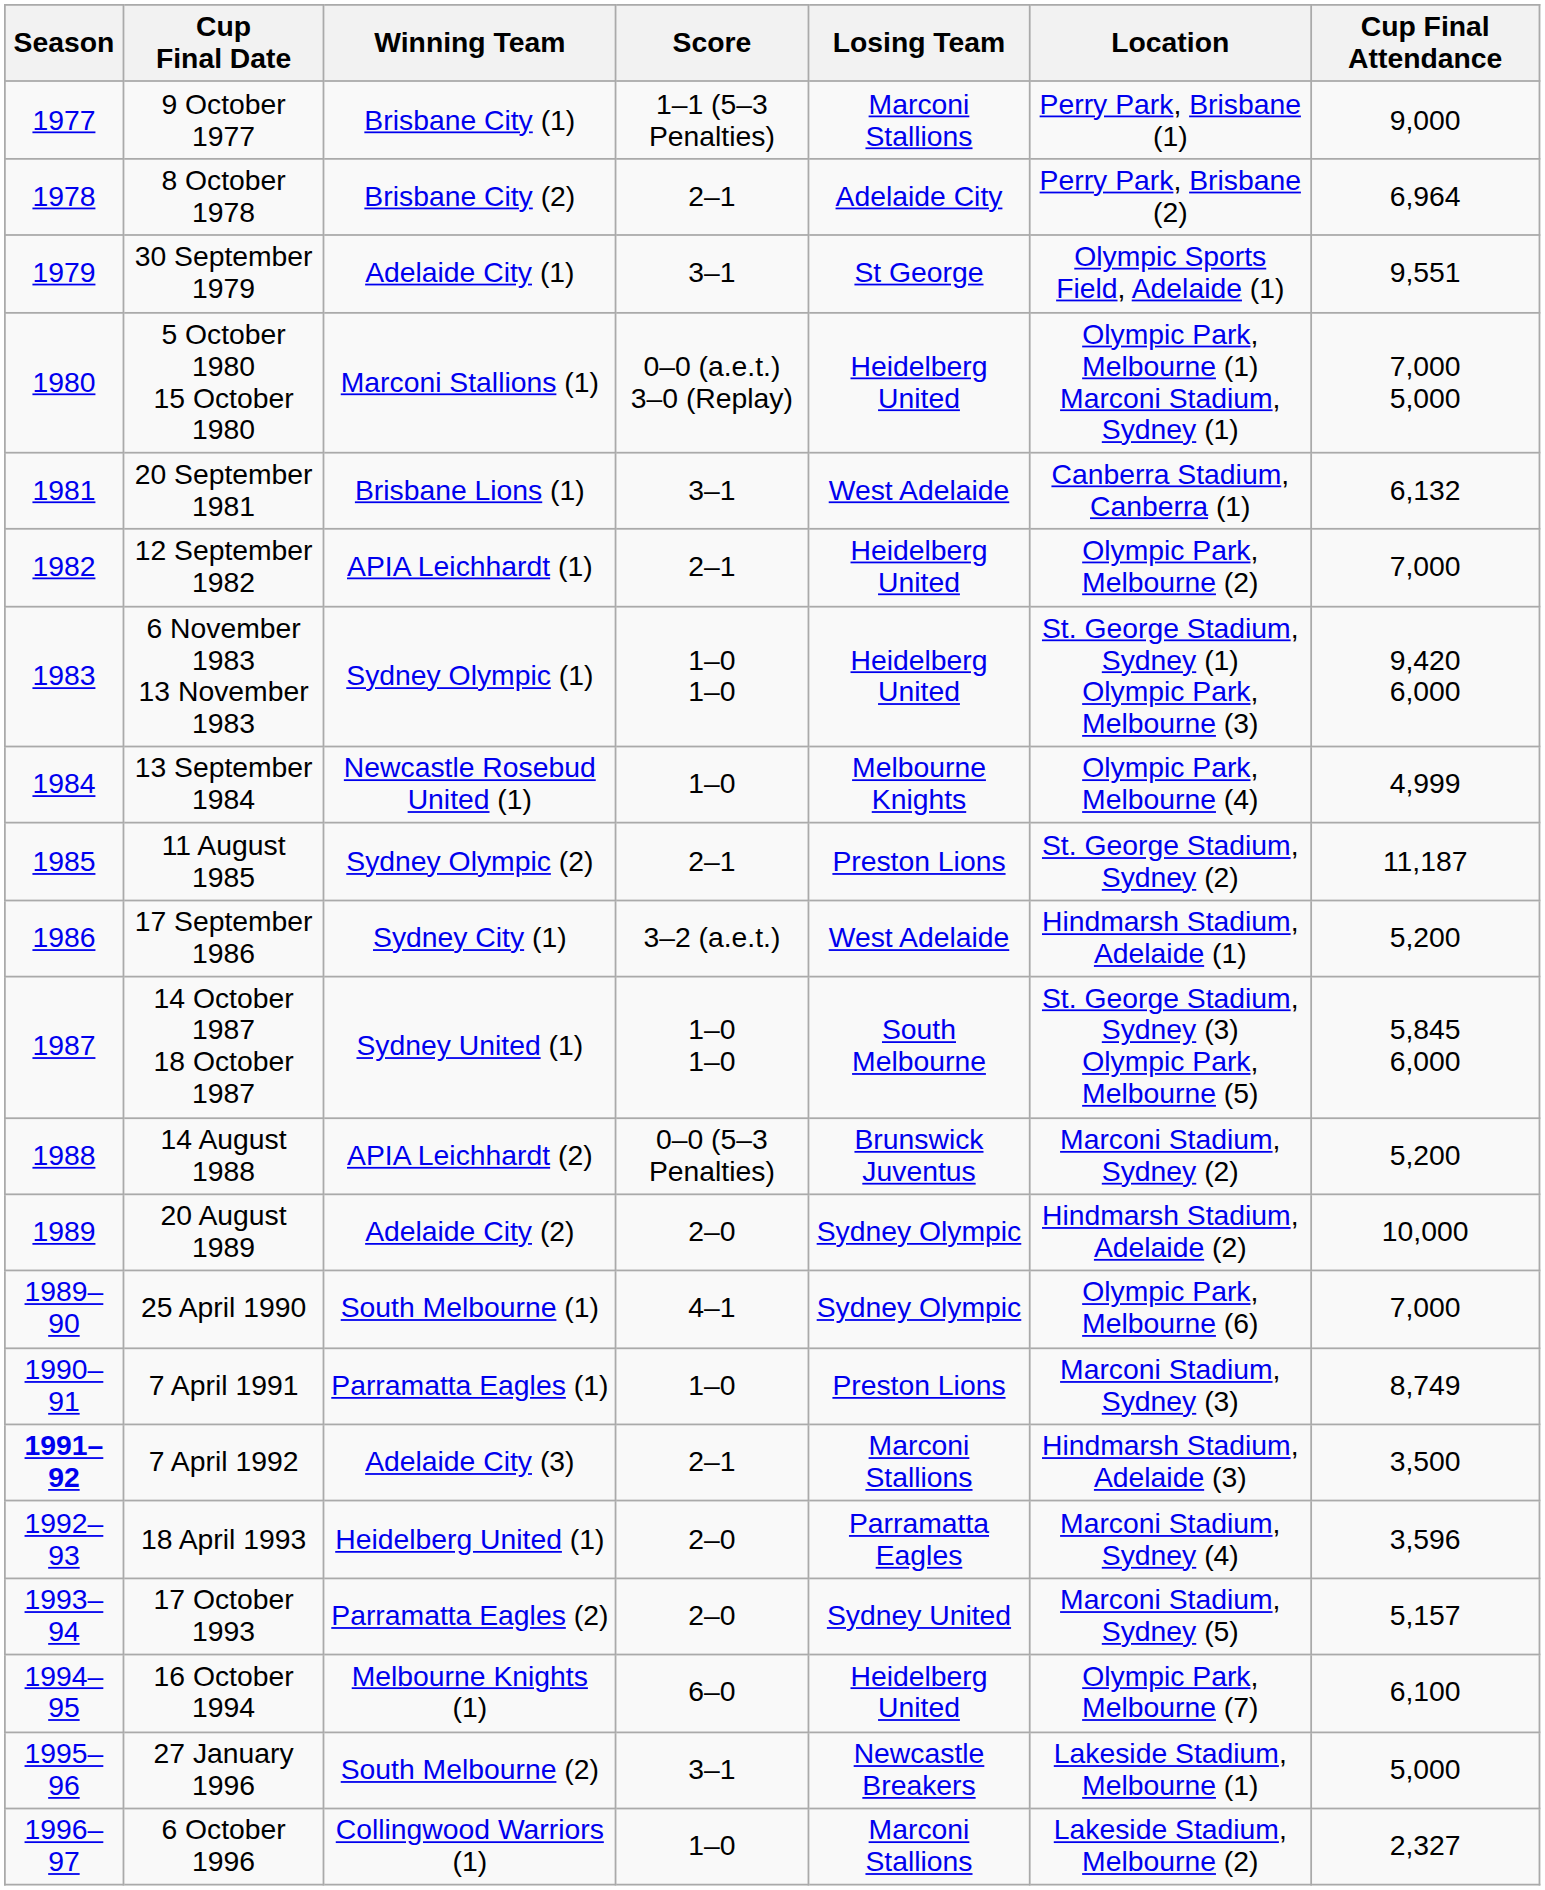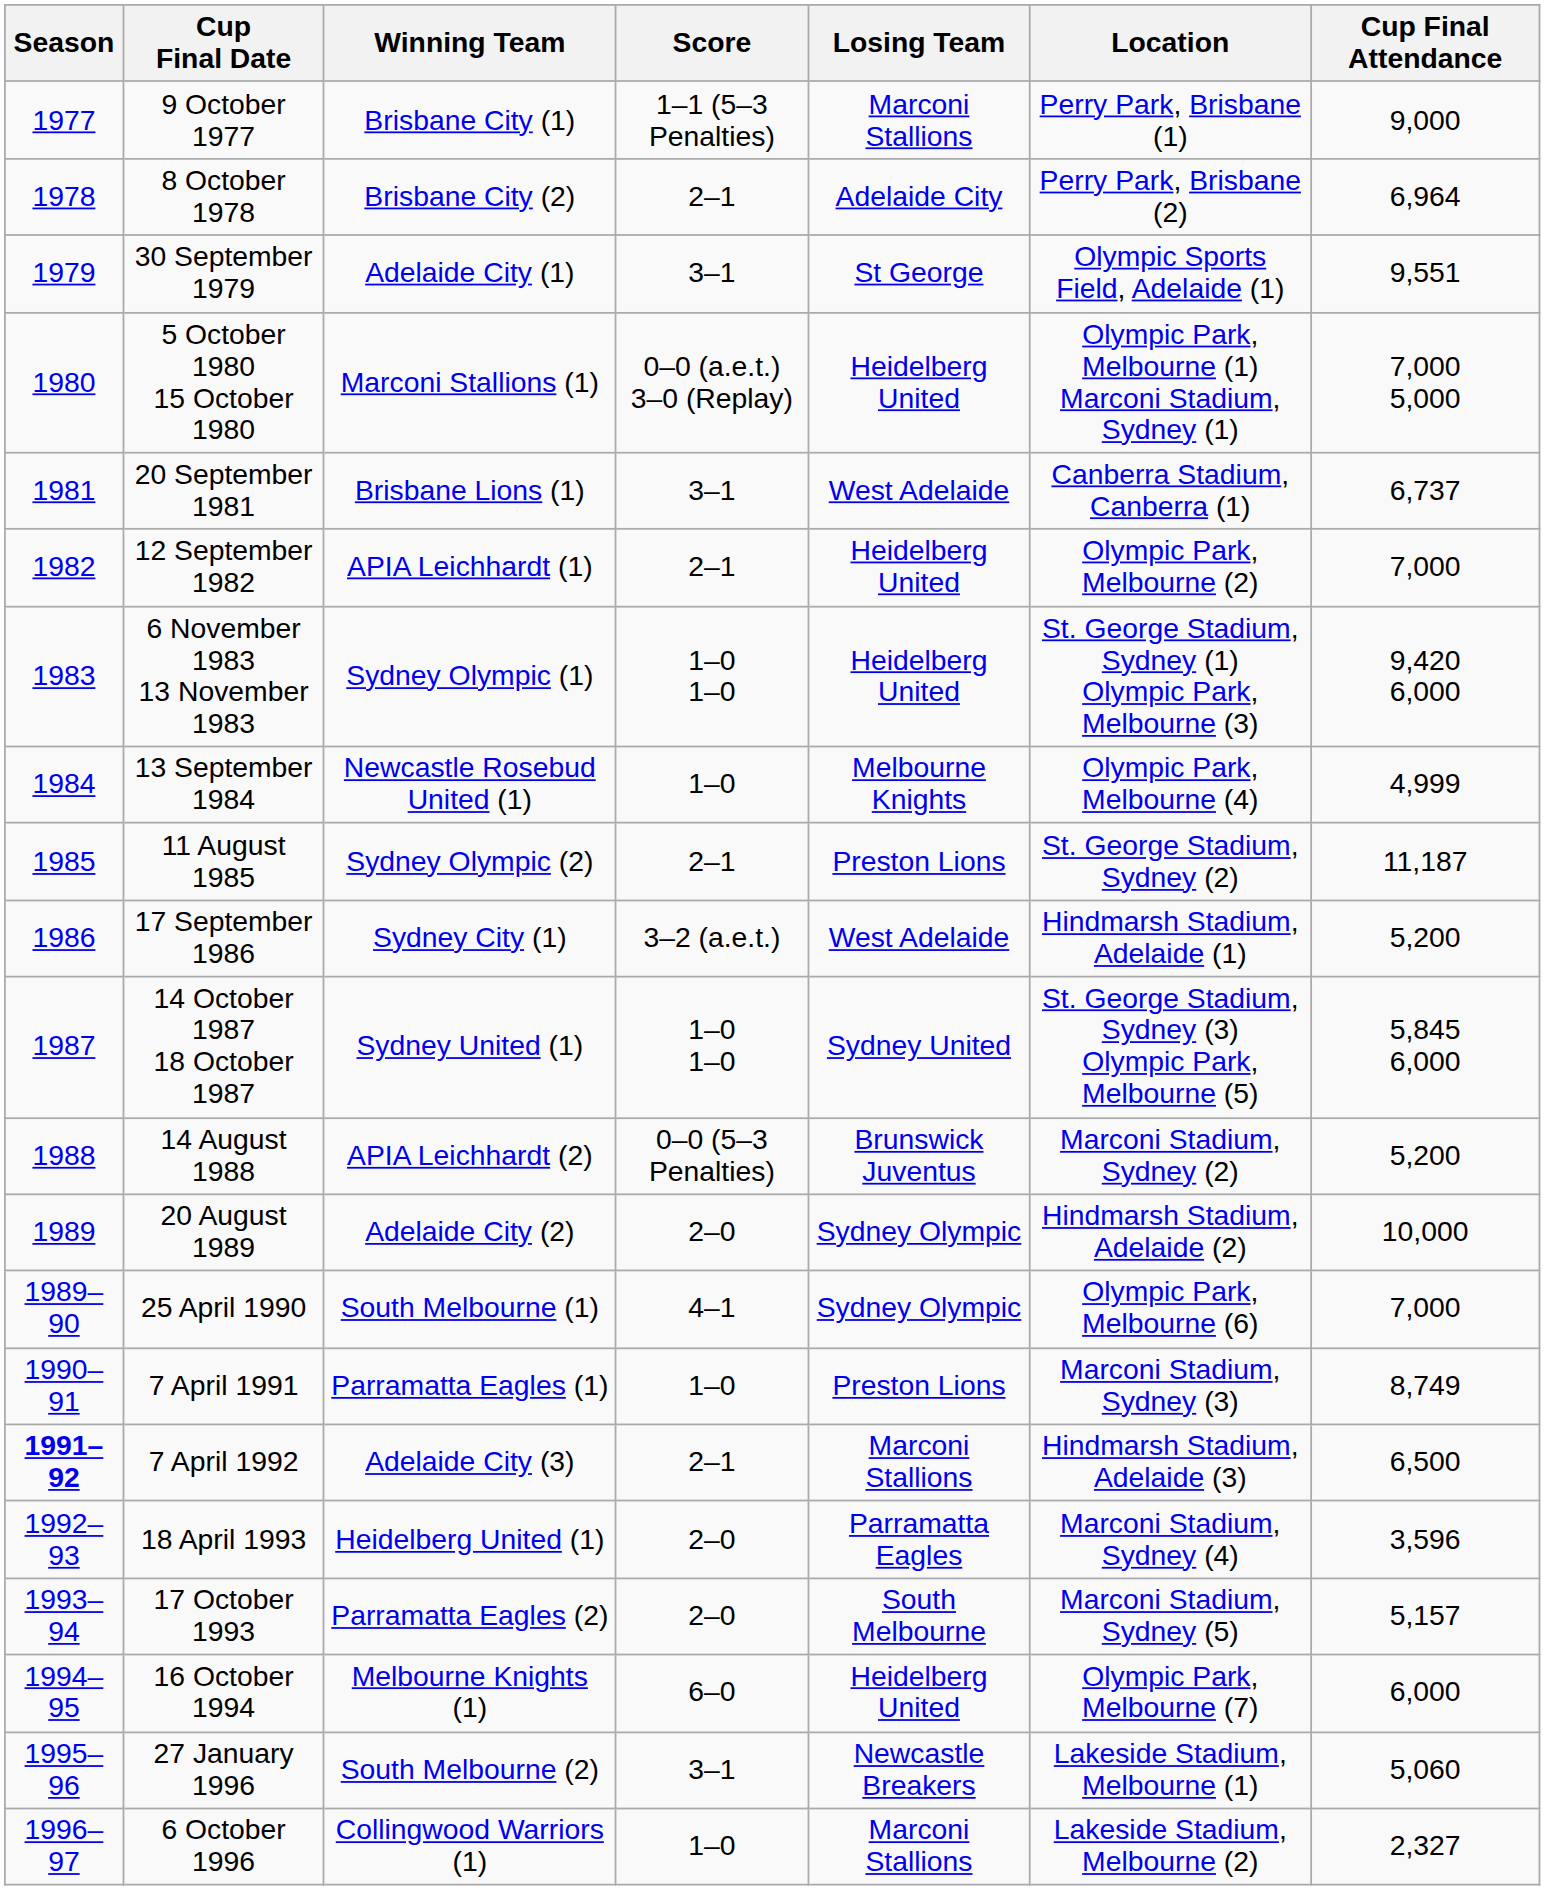 <table class="wikitable" style="text-align: center;">
 <tr>
 <th>Season</th>
 <th>Cup Final Date</th>
 <th>Winning Team</th>
 <th>Score</th>
 <th>Losing Team</th>
 <th>Location</th>
 <th>Cup Final Attendance</th>
 </tr>
 <tr>
 <td><a href='#'>1977</a></td>
 <td>9 October 1977</td>
 <td>  <a href='#'>Brisbane City</a> (1)</td>
 <td>1–1  (5–3 Penalties)</td>
 <td>  <a href='#'>Marconi Stallions</a></td>
 <td><a href='#'>Perry Park</a>, <a href='#'>Brisbane</a> (1)</td>
 <td>9,000</td>
 </tr>
 <tr>
 <td><a href='#'>1978</a></td>
 <td>8 October 1978</td>
 <td>  <a href='#'>Brisbane City</a> (2)</td>
 <td>2–1</td>
 <td> <a href='#'>Adelaide City</a></td>
 <td><a href='#'>Perry Park</a>,  <a href='#'>Brisbane</a> (2)</td>
 <td>6,964</td>
 </tr>
 <tr>
 <td><a href='#'>1979</a></td>
 <td>30 September 1979</td>
 <td> <a href='#'>Adelaide City</a> (1)</td>
 <td>3–1</td>
 <td> <a href='#'>St George</a></td>
 <td><a href='#'>Olympic Sports Field</a>, <a href='#'>Adelaide</a> (1)</td>
 <td>9,551</td>
 </tr>
 <tr>
 <td><a href='#'>1980</a></td>
 <td>5 October 1980 <br> 15 October 1980</td>
 <td>  <a href='#'>Marconi Stallions</a> (1)</td>
 <td>0–0 (a.e.t.) <br> 3–0 (Replay)</td>
 <td> <a href='#'>Heidelberg United</a></td>
 <td><a href='#'>Olympic Park</a>, <a href='#'>Melbourne</a> (1) <br> <a href='#'>Marconi Stadium</a>, <a href='#'>Sydney</a> (1)</td>
 <td>7,000 <br> 5,000</td>
 </tr>
 <tr>
 <td><a href='#'>1981</a></td>
 <td>20 September 1981</td>
 <td> <a href='#'>Brisbane Lions</a> (1)</td>
 <td>3–1</td>
 <td> <a href='#'>West Adelaide</a></td>
 <td><a href='#'>Canberra Stadium</a>, <a href='#'>Canberra</a> (1)</td>
-<td>6,132</td>
+<td>6,737</td>
 </tr>
 <tr>
 <td><a href='#'>1982</a></td>
 <td>12 September 1982</td>
 <td> <a href='#'>APIA Leichhardt</a> (1)</td>
 <td>2–1</td>
 <td> <a href='#'>Heidelberg United</a></td>
 <td><a href='#'>Olympic Park</a>, <a href='#'>Melbourne</a> (2)</td>
 <td>7,000</td>
 </tr>
 <tr>
 <td><a href='#'>1983</a></td>
 <td>6 November 1983 <br> 13 November 1983</td>
 <td> <a href='#'>Sydney Olympic</a> (1)</td>
 <td>1–0 <br> 1–0</td>
 <td> <a href='#'>Heidelberg United</a></td>
 <td><a href='#'>St. George Stadium</a>, <a href='#'>Sydney</a> (1)  <br> <a href='#'>Olympic Park</a>, <a href='#'>Melbourne</a> (3)</td>
 <td>9,420 <br> 6,000</td>
 </tr>
 <tr>
 <td><a href='#'>1984</a></td>
 <td>13 September 1984</td>
 <td> <a href='#'>Newcastle Rosebud United</a> (1)</td>
 <td>1–0</td>
 <td> <a href='#'>Melbourne Knights</a></td>
 <td><a href='#'>Olympic Park</a>, <a href='#'>Melbourne</a> (4)</td>
 <td>4,999</td>
 </tr>
 <tr>
 <td><a href='#'>1985</a></td>
 <td>11 August 1985</td>
 <td> <a href='#'>Sydney Olympic</a> (2)</td>
 <td>2–1</td>
 <td> <a href='#'>Preston Lions</a></td>
 <td><a href='#'>St. George Stadium</a>, <a href='#'>Sydney</a> (2)</td>
 <td>11,187</td>
 </tr>
 <tr>
 <td><a href='#'>1986</a></td>
 <td>17 September 1986</td>
 <td> <a href='#'>Sydney City</a> (1)</td>
 <td>3–2 (a.e.t.)</td>
 <td> <a href='#'>West Adelaide</a></td>
 <td><a href='#'>Hindmarsh Stadium</a>, <a href='#'>Adelaide</a> (1)</td>
 <td>5,200</td>
 </tr>
 <tr>
 <td><a href='#'>1987</a></td>
 <td>14 October 1987 <br> 18 October 1987</td>
 <td> <a href='#'>Sydney United</a>  (1)</td>
 <td>1–0 <br> 1–0</td>
-<td> <a href='#'>South Melbourne</a></td>
+<td> <a href='#'>Sydney United</a></td>
 <td><a href='#'>St. George Stadium</a>, <a href='#'>Sydney</a> (3)  <br> <a href='#'>Olympic Park</a>, <a href='#'>Melbourne</a> (5)</td>
 <td>5,845 <br> 6,000</td>
 </tr>
 <tr>
 <td><a href='#'>1988</a></td>
 <td>14 August 1988</td>
 <td> <a href='#'>APIA Leichhardt</a> (2)</td>
 <td>0–0  (5–3 Penalties)</td>
 <td> <a href='#'>Brunswick Juventus</a></td>
 <td><a href='#'>Marconi Stadium</a>, <a href='#'>Sydney</a> (2)</td>
 <td>5,200</td>
 </tr>
 <tr>
 <td><a href='#'>1989</a></td>
 <td>20 August 1989</td>
 <td> <a href='#'>Adelaide City</a> (2)</td>
 <td>2–0</td>
 <td> <a href='#'>Sydney Olympic</a></td>
 <td><a href='#'>Hindmarsh Stadium</a>, <a href='#'>Adelaide</a> (2)</td>
 <td>10,000</td>
 </tr>
 <tr>
 <td><a href='#'>1989–90</a></td>
 <td>25 April 1990</td>
 <td> <a href='#'>South Melbourne</a> (1)</td>
 <td>4–1</td>
 <td> <a href='#'>Sydney Olympic</a></td>
 <td><a href='#'>Olympic Park</a>, <a href='#'>Melbourne</a> (6)</td>
 <td>7,000</td>
 </tr>
 <tr>
 <td><a href='#'>1990–91</a></td>
 <td>7 April 1991</td>
 <td> <a href='#'>Parramatta Eagles</a> (1)</td>
 <td>1–0</td>
 <td> <a href='#'>Preston Lions</a></td>
 <td><a href='#'>Marconi Stadium</a>, <a href='#'>Sydney</a> (3)</td>
 <td>8,749</td>
 </tr>
 <tr>
 <td><strong><a href='#'>1991–92</a></strong></td>
 <td>7 April 1992</td>
 <td> <a href='#'>Adelaide City</a> (3)</td>
 <td>2–1</td>
 <td> <a href='#'>Marconi Stallions</a></td>
 <td><a href='#'>Hindmarsh Stadium</a>, <a href='#'>Adelaide</a> (3)</td>
-<td>3,500</td>
+<td>6,500</td>
 </tr>
 <tr>
 <td><a href='#'>1992–93</a></td>
 <td>18 April 1993</td>
 <td> <a href='#'>Heidelberg United</a> (1)</td>
 <td>2–0</td>
 <td> <a href='#'>Parramatta Eagles</a></td>
 <td><a href='#'>Marconi Stadium</a>, <a href='#'>Sydney</a> (4)</td>
 <td>3,596</td>
 </tr>
 <tr>
 <td><a href='#'>1993–94</a></td>
 <td>17 October 1993</td>
 <td> <a href='#'>Parramatta Eagles</a> (2)</td>
 <td>2–0</td>
-<td> <a href='#'>Sydney United</a></td>
+<td> <a href='#'>South Melbourne</a></td>
 <td><a href='#'>Marconi Stadium</a>, <a href='#'>Sydney</a> (5)</td>
 <td>5,157</td>
 </tr>
 <tr>
 <td><a href='#'>1994–95</a></td>
 <td>16 October 1994</td>
 <td> <a href='#'>Melbourne Knights</a> (1)</td>
 <td>6–0</td>
 <td> <a href='#'>Heidelberg United</a></td>
 <td><a href='#'>Olympic Park</a>, <a href='#'>Melbourne</a> (7)</td>
-<td>6,100</td>
+<td>6,000</td>
 </tr>
 <tr>
 <td><a href='#'>1995–96</a></td>
 <td>27 January 1996</td>
 <td> <a href='#'>South Melbourne</a> (2)</td>
 <td>3–1</td>
 <td> <a href='#'>Newcastle Breakers</a></td>
 <td><a href='#'>Lakeside Stadium</a>, <a href='#'>Melbourne</a> (1)</td>
-<td>5,000</td>
+<td>5,060</td>
 </tr>
 <tr>
 <td><a href='#'>1996–97</a></td>
 <td>6 October 1996</td>
 <td> <a href='#'>Collingwood Warriors</a> (1)</td>
 <td>1–0</td>
 <td> <a href='#'>Marconi Stallions</a></td>
 <td><a href='#'>Lakeside Stadium</a>, <a href='#'>Melbourne</a> (2)</td>
 <td>2,327</td>
 </tr>
 </table>
